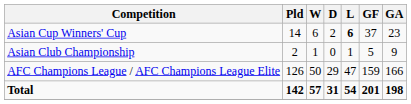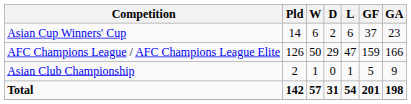 <table class="wikitable">
 <tr>
 <th>Competition</th>
 <th>Pld</th>
 <th>W</th>
 <th>D</th>
 <th>L</th>
 <th>GF</th>
 <th>GA</th>
 </tr>
 <tr>
 <td><a href='#'>Asian Cup Winners' Cup</a></td>
 <td style="text-align:center;">14</td>
 <td style="text-align:center;">6</td>
 <td style="text-align:center;">2</td>
-<td style="text-align:center;"><strong>6</strong></td>
+<td style="text-align:center;">6</td>
 <td style="text-align:center;">37</td>
 <td style="text-align:center;">23</td>
+</tr>
+<tr>
+<td><a href='#'>AFC Champions League</a> / <a href='#'>AFC Champions League Elite</a></td>
+<td style="text-align:center;">126</td>
+<td style="text-align:center;">50</td>
+<td style="text-align:center;">29</td>
+<td style="text-align:center;">47</td>
+<td style="text-align:center;">159</td>
+<td style="text-align:center;">166</td>
 </tr>
 <tr>
 <td><a href='#'>Asian Club Championship</a></td>
 <td style="text-align:center;">2</td>
 <td style="text-align:center;">1</td>
 <td style="text-align:center;">0</td>
 <td style="text-align:center;">1</td>
 <td style="text-align:center;">5</td>
 <td style="text-align:center;">9</td>
-</tr>
-<tr>
-<td><a href='#'>AFC Champions League</a> / <a href='#'>AFC Champions League Elite</a></td>
-<td style="text-align:center;">126</td>
-<td style="text-align:center;">50</td>
-<td style="text-align:center;">29</td>
-<td style="text-align:center;">47</td>
-<td style="text-align:center;">159</td>
-<td style="text-align:center;">166</td>
 </tr>
 <tr>
 <td><strong>Total</strong></td>
 <td style="text-align:center;"><strong>142</strong></td>
 <td style="text-align:center;"><strong>57</strong></td>
 <td style="text-align:center;"><strong>31</strong></td>
 <td style="text-align:center;"><strong>54</strong></td>
 <td style="text-align:center;"><strong>201</strong></td>
 <td style="text-align:center;"><strong>198</strong></td>
 </tr>
 <tr>
 </tr>
 </table>
